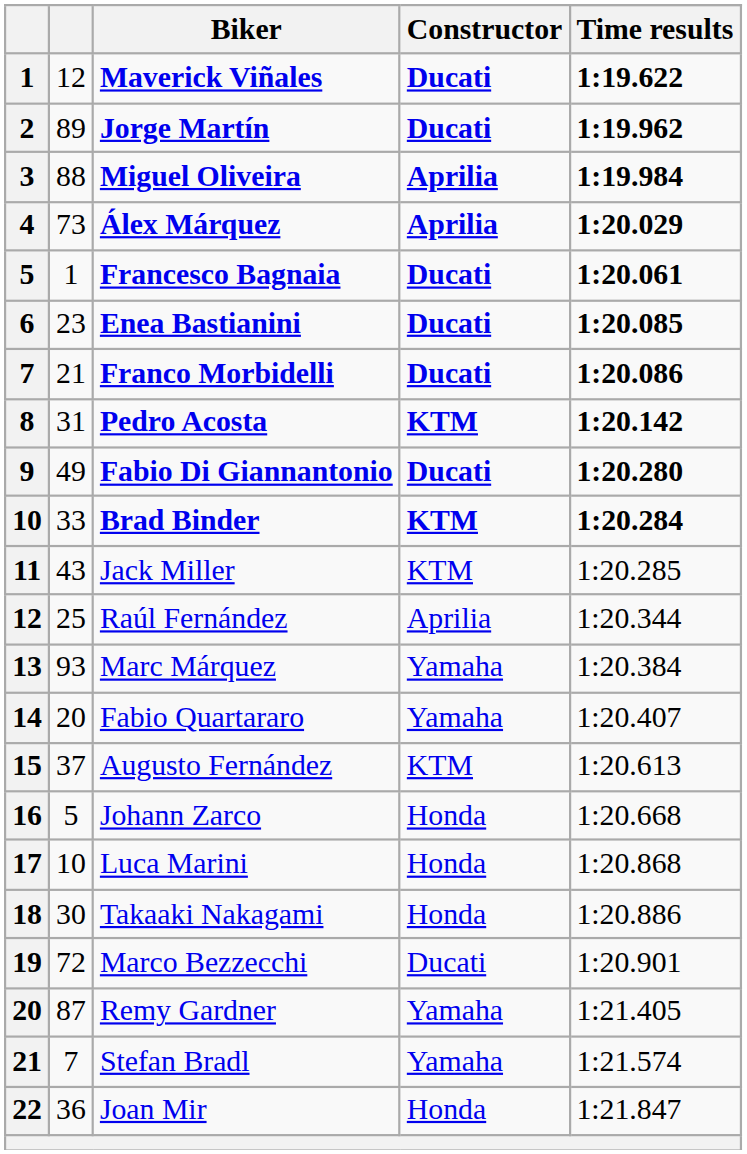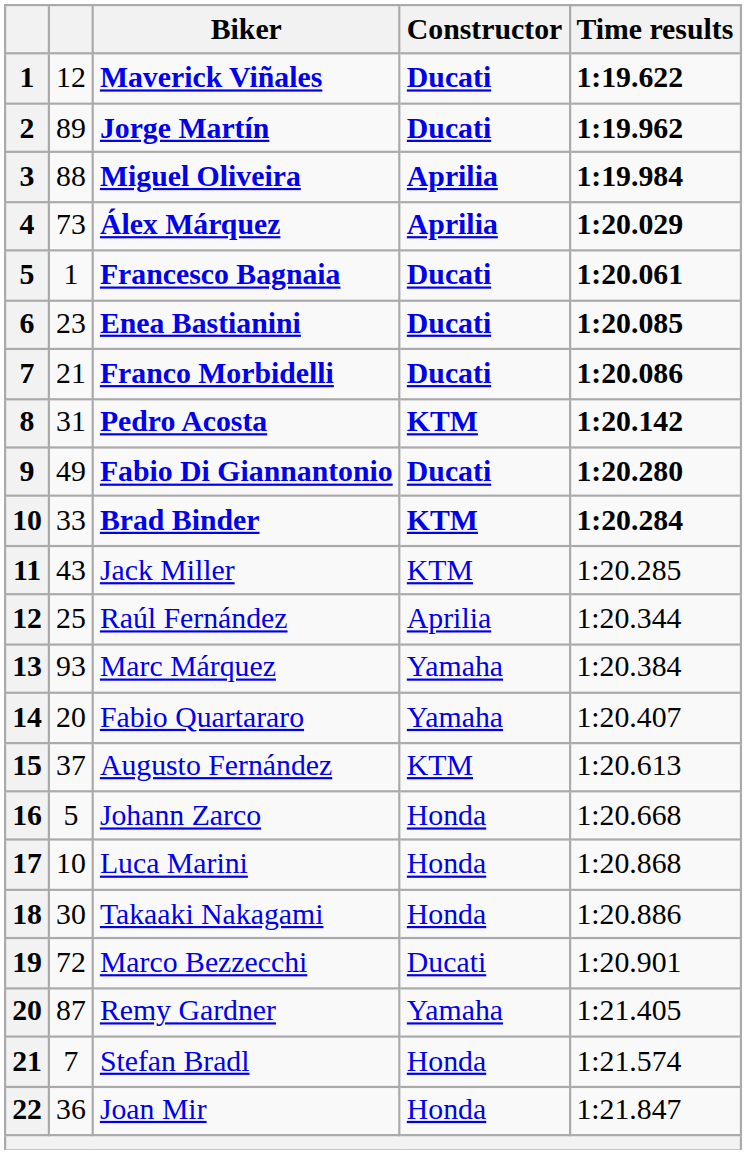 <table class="wikitable sortable" style="font-size: 85%;">
 <tr>
 <th rowspan="2"></th>
 <th rowspan="2"></th>
 <th rowspan="2">Biker</th>
 <th rowspan="2">Constructor</th>
 </tr>
 <tr>
 <th scope="col">Time results</th>
 </tr>
 <tr>
 <th scope="row">1</th>
 <td align="center">12</td>
 <td><strong> <a href='#'>Maverick Viñales</a></strong></td>
 <td><strong><a href='#'>Ducati</a></strong></td>
 <td><strong>1:19.622</strong></td>
 </tr>
 <tr>
 <th scope="row">2</th>
 <td align="center">89</td>
 <td><strong> <a href='#'>Jorge Martín</a></strong></td>
 <td><strong><a href='#'>Ducati</a></strong></td>
 <td><strong>1:19.962</strong></td>
 </tr>
 <tr>
 <th scope="row">3</th>
 <td align="center">88</td>
 <td><strong> <a href='#'>Miguel Oliveira</a></strong></td>
 <td><strong><a href='#'>Aprilia</a></strong></td>
 <td><strong>1:19.984</strong></td>
 </tr>
 <tr>
 <th scope="row">4</th>
 <td align="center">73</td>
 <td><strong> <a href='#'>Álex Márquez</a></strong></td>
 <td><strong><a href='#'>Aprilia</a></strong></td>
 <td><strong>1:20.029</strong></td>
 </tr>
 <tr>
 <th scope="row">5</th>
 <td align="center">1</td>
 <td><strong> <a href='#'>Francesco Bagnaia</a></strong></td>
 <td><strong><a href='#'>Ducati</a></strong></td>
 <td><strong>1:20.061</strong></td>
 </tr>
 <tr>
 <th scope="row">6</th>
 <td align="center">23</td>
 <td><strong> <a href='#'>Enea Bastianini</a></strong></td>
 <td><strong><a href='#'>Ducati</a></strong></td>
 <td><strong>1:20.085</strong></td>
 </tr>
 <tr>
 <th scope="row">7</th>
 <td align="center">21</td>
 <td><strong> <a href='#'>Franco Morbidelli</a></strong></td>
 <td><strong><a href='#'>Ducati</a></strong></td>
 <td><strong>1:20.086</strong></td>
 </tr>
 <tr>
 <th scope="row">8</th>
 <td align="center">31</td>
 <td><strong> <a href='#'>Pedro Acosta</a></strong></td>
 <td><strong><a href='#'>KTM</a></strong></td>
 <td><strong>1:20.142</strong></td>
 </tr>
 <tr>
 <th scope="row">9</th>
 <td align="center">49</td>
 <td><strong> <a href='#'>Fabio Di Giannantonio</a></strong></td>
 <td><strong><a href='#'>Ducati</a></strong></td>
 <td><strong>1:20.280</strong></td>
 </tr>
 <tr>
 <th scope="row">10</th>
 <td align="center">33</td>
 <td><strong> <a href='#'>Brad Binder</a></strong></td>
 <td><strong><a href='#'>KTM</a></strong></td>
 <td><strong>1:20.284</strong></td>
 </tr>
 <tr>
 <th scope="row">11</th>
 <td align="center">43</td>
 <td> <a href='#'>Jack Miller</a></td>
 <td><a href='#'>KTM</a></td>
 <td>1:20.285</td>
 </tr>
 <tr>
 <th scope="row">12</th>
 <td align="center">25</td>
 <td> <a href='#'>Raúl Fernández</a></td>
 <td><a href='#'>Aprilia</a></td>
 <td>1:20.344</td>
 </tr>
 <tr>
 <th scope="row">13</th>
 <td align="center">93</td>
 <td> <a href='#'>Marc Márquez</a></td>
 <td><a href='#'>Yamaha</a></td>
 <td>1:20.384</td>
 </tr>
 <tr>
 <th scope="row">14</th>
 <td align="center">20</td>
 <td> <a href='#'>Fabio Quartararo</a></td>
 <td><a href='#'>Yamaha</a></td>
 <td>1:20.407</td>
 </tr>
 <tr>
 <th scope="row">15</th>
 <td align="center">37</td>
 <td> <a href='#'>Augusto Fernández</a></td>
 <td><a href='#'>KTM</a></td>
 <td>1:20.613</td>
 </tr>
 <tr>
 <th scope="row">16</th>
 <td align="center">5</td>
 <td> <a href='#'>Johann Zarco</a></td>
 <td><a href='#'>Honda</a></td>
 <td>1:20.668</td>
 </tr>
 <tr>
 <th scope="row">17</th>
 <td align="center">10</td>
 <td> <a href='#'>Luca Marini</a></td>
 <td><a href='#'>Honda</a></td>
 <td>1:20.868</td>
 </tr>
 <tr>
 <th scope="row">18</th>
 <td align="center">30</td>
 <td> <a href='#'>Takaaki Nakagami</a></td>
 <td><a href='#'>Honda</a></td>
 <td>1:20.886</td>
 </tr>
 <tr>
 <th scope="row">19</th>
 <td align="center">72</td>
 <td> <a href='#'>Marco Bezzecchi</a></td>
 <td><a href='#'>Ducati</a></td>
 <td>1:20.901</td>
 </tr>
 <tr>
 <th scope="row">20</th>
 <td align="center">87</td>
 <td> <a href='#'>Remy Gardner</a></td>
 <td><a href='#'>Yamaha</a></td>
 <td>1:21.405</td>
 </tr>
 <tr>
 <th scope="row">21</th>
 <td align="center">7</td>
 <td> <a href='#'>Stefan Bradl</a></td>
-<td><a href='#'>Yamaha</a></td>
+<td><a href='#'>Honda</a></td>
 <td>1:21.574</td>
 </tr>
 <tr>
 <th scope="row">22</th>
 <td align="center">36</td>
 <td> <a href='#'>Joan Mir</a></td>
 <td><a href='#'>Honda</a></td>
 <td>1:21.847</td>
 </tr>
 <tr>
 <th colspan="7"></th>
 </tr>
 </table>
